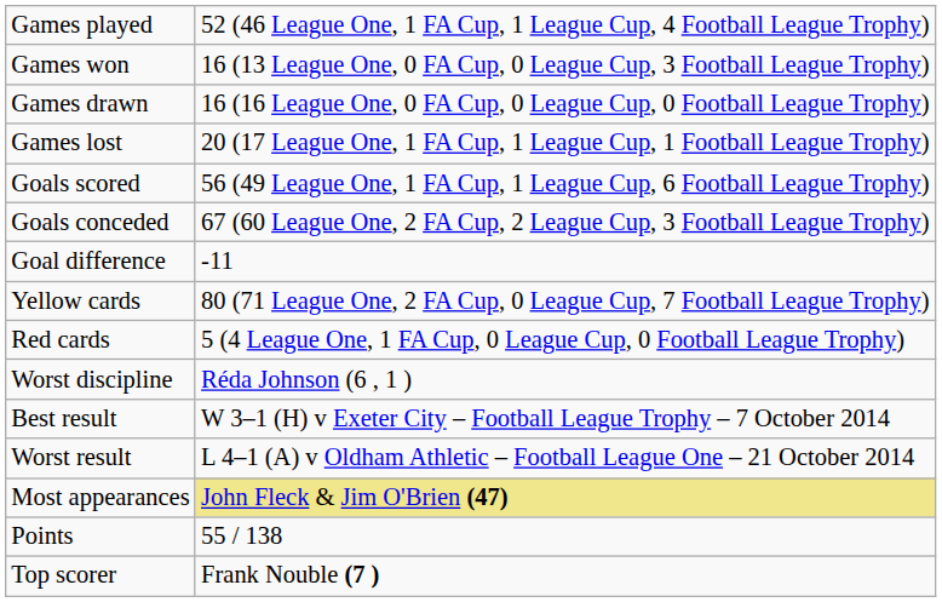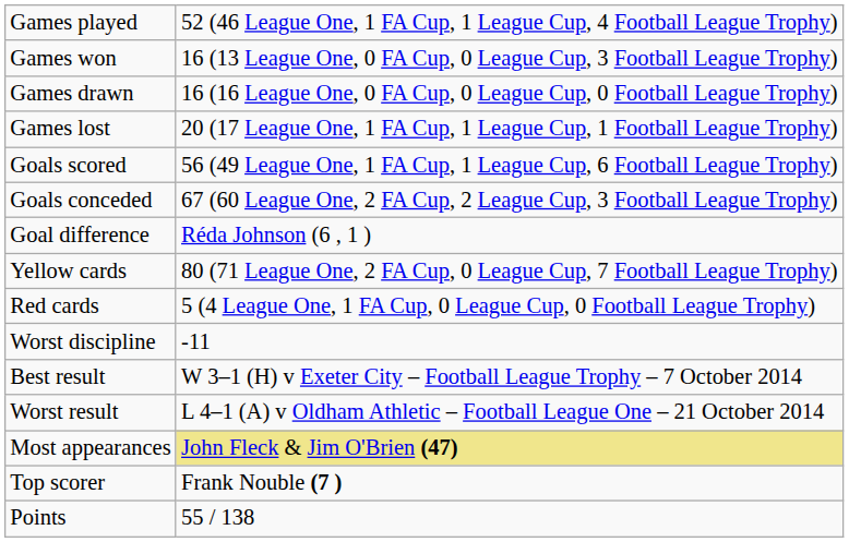 <table class="wikitable">
 <tr>
 <td>Games played</td>
 <td>52 (46 <a href='#'>League One</a>, 1 <a href='#'>FA Cup</a>, 1 <a href='#'>League Cup</a>, 4 <a href='#'>Football League Trophy</a>)</td>
 </tr>
 <tr>
 <td>Games won</td>
 <td>16 (13 <a href='#'>League One</a>, 0 <a href='#'>FA Cup</a>, 0 <a href='#'>League Cup</a>, 3 <a href='#'>Football League Trophy</a>)</td>
 </tr>
 <tr>
 <td>Games drawn</td>
 <td>16 (16 <a href='#'>League One</a>, 0 <a href='#'>FA Cup</a>, 0 <a href='#'>League Cup</a>, 0 <a href='#'>Football League Trophy</a>)</td>
 </tr>
 <tr>
 <td>Games lost</td>
 <td>20 (17 <a href='#'>League One</a>, 1 <a href='#'>FA Cup</a>, 1 <a href='#'>League Cup</a>, 1 <a href='#'>Football League Trophy</a>)</td>
 </tr>
 <tr>
 <td>Goals scored</td>
 <td>56 (49 <a href='#'>League One</a>, 1 <a href='#'>FA Cup</a>, 1 <a href='#'>League Cup</a>, 6 <a href='#'>Football League Trophy</a>)</td>
 </tr>
 <tr>
 <td>Goals conceded</td>
 <td>67 (60 <a href='#'>League One</a>, 2 <a href='#'>FA Cup</a>, 2 <a href='#'>League Cup</a>, 3 <a href='#'>Football League Trophy</a>)</td>
 </tr>
 <tr>
 <td>Goal difference</td>
-<td>-11</td>
+<td> <a href='#'>Réda Johnson</a> (6 , 1 )</td>
 </tr>
 <tr>
 <td>Yellow cards</td>
 <td>80 (71 <a href='#'>League One</a>, 2 <a href='#'>FA Cup</a>, 0 <a href='#'>League Cup</a>, 7 <a href='#'>Football League Trophy</a>)</td>
 </tr>
 <tr>
 <td>Red cards</td>
 <td>5 (4 <a href='#'>League One</a>, 1 <a href='#'>FA Cup</a>, 0 <a href='#'>League Cup</a>, 0 <a href='#'>Football League Trophy</a>)</td>
 </tr>
 <tr>
 <td>Worst discipline</td>
-<td> <a href='#'>Réda Johnson</a> (6 , 1 )</td>
+<td>-11</td>
 </tr>
 <tr>
 <td>Best result</td>
 <td>W 3–1 (H) v <a href='#'>Exeter City</a> – <a href='#'>Football League Trophy</a> – 7 October 2014</td>
 </tr>
 <tr>
 <td>Worst result</td>
 <td>L 4–1 (A) v <a href='#'>Oldham Athletic</a> – <a href='#'>Football League One</a> – 21 October 2014</td>
 </tr>
 <tr>
 <td>Most appearances</td>
 <td style="background: khaki;"> <a href='#'>John Fleck</a> &  <a href='#'>Jim O'Brien</a> <strong>(47)</strong></td>
 </tr>
 <tr>
+<td>Top scorer</td>
+<td> Frank Nouble <strong>(7 )</strong></td>
+</tr>
+<tr>
 <td>Points</td>
 <td>55 / 138</td>
 </tr>
-<tr>
-<td>Top scorer</td>
-<td> Frank Nouble <strong>(7 )</strong></td>
-</tr>
 </table>
